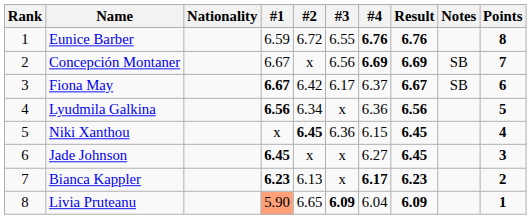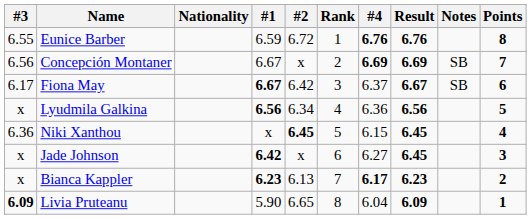 <table class="wikitable sortable" style="text-align:center">
 <tr>
-<th>Rank</th>
+<th>#3</th>
 <th>Name</th>
 <th>Nationality</th>
 <th>#1</th>
 <th>#2</th>
-<th>#3</th>
+<th>Rank</th>
 <th>#4</th>
 <th>Result</th>
 <th>Notes</th>
 <th>Points</th>
 </tr>
 <tr>
-<td>1</td>
+<td>6.55</td>
 <td align=left><a href='#'>Eunice Barber</a></td>
 <td align=left></td>
 <td>6.59</td>
 <td>6.72</td>
-<td>6.55</td>
+<td>1</td>
 <td><strong>6.76</strong></td>
 <td><strong>6.76</strong></td>
 <td></td>
 <td><strong>8</strong></td>
 </tr>
 <tr>
-<td>2</td>
+<td>6.56</td>
 <td align=left><a href='#'>Concepción Montaner</a></td>
 <td align=left></td>
 <td>6.67</td>
 <td>x</td>
-<td>6.56</td>
+<td>2</td>
 <td><strong>6.69</strong></td>
 <td><strong>6.69</strong></td>
 <td>SB</td>
 <td><strong>7</strong></td>
 </tr>
 <tr>
-<td>3</td>
+<td>6.17</td>
 <td align=left><a href='#'>Fiona May</a></td>
 <td align=left></td>
 <td><strong>6.67</strong></td>
 <td>6.42</td>
-<td>6.17</td>
+<td>3</td>
 <td>6.37</td>
 <td><strong>6.67</strong></td>
 <td>SB</td>
 <td><strong>6</strong></td>
 </tr>
 <tr>
-<td>4</td>
+<td>x</td>
 <td align=left><a href='#'>Lyudmila Galkina</a></td>
 <td align=left></td>
 <td><strong>6.56</strong></td>
 <td>6.34</td>
-<td>x</td>
+<td>4</td>
 <td>6.36</td>
 <td><strong>6.56</strong></td>
 <td></td>
 <td><strong>5</strong></td>
 </tr>
 <tr>
-<td>5</td>
+<td>6.36</td>
 <td align=left><a href='#'>Niki Xanthou</a></td>
 <td align=left></td>
 <td>x</td>
 <td><strong>6.45</strong></td>
-<td>6.36</td>
+<td>5</td>
 <td>6.15</td>
 <td><strong>6.45</strong></td>
 <td></td>
 <td><strong>4</strong></td>
 </tr>
 <tr>
-<td>6</td>
+<td>x</td>
 <td align=left><a href='#'>Jade Johnson</a></td>
 <td align=left></td>
-<td><strong>6.45</strong></td>
+<td><strong>6.42</strong></td>
 <td>x</td>
-<td>x</td>
+<td>6</td>
 <td>6.27</td>
 <td><strong>6.45</strong></td>
 <td></td>
 <td><strong>3</strong></td>
 </tr>
 <tr>
-<td>7</td>
+<td>x</td>
 <td align=left><a href='#'>Bianca Kappler</a></td>
 <td align=left></td>
 <td><strong>6.23</strong></td>
 <td>6.13</td>
-<td>x</td>
+<td>7</td>
 <td><strong>6.17</strong></td>
 <td><strong>6.23</strong></td>
 <td></td>
 <td><strong>2</strong></td>
 </tr>
 <tr>
-<td>8</td>
+<td><strong>6.09</strong></td>
 <td align=left><a href='#'>Livia Pruteanu</a></td>
 <td align=left></td>
-<td style="background: lightsalmon;">5.90</td>
+<td>5.90</td>
 <td>6.65</td>
-<td><strong>6.09</strong></td>
+<td>8</td>
 <td>6.04</td>
 <td><strong>6.09</strong></td>
 <td></td>
 <td><strong>1</strong></td>
 </tr>
 </table>
